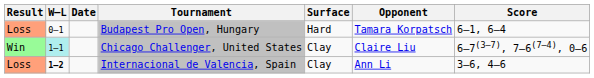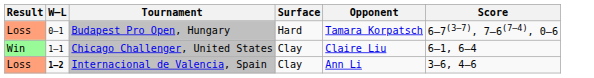 <table class="sortable wikitable">
 <tr>
 <th>Result</th>
 <th class="unsortable">W–L</th>
-<th>Date</th>
 <th>Tournament</th>
 <th>Surface</th>
 <th>Opponent</th>
 <th class="unsortable">Score</th>
 </tr>
 <tr>
 <td bgcolor=FFA07A>Loss</td>
 <td><small>0–1</small></td>
-<td><a href='#'></a></td>
 <td bgcolor=silver><a href='#'>Budapest Pro Open</a>, Hungary</td>
 <td>Hard</td>
 <td> <a href='#'>Tamara Korpatsch</a></td>
-<td>6–1, 6–4</td>
+<td>6–7<sup>(3–7)</sup>, 7–6<sup>(7–4)</sup>, 0–6</td>
 </tr>
 <tr>
 <td bgcolor="98FB98">Win</td>
-<td style="background: paleturquoise;"><small>1–1</small></td>
-<td><a href='#'></a></td>
+<td><small>1–1</small></td>
 <td bgcolor=silver><a href='#'>Chicago Challenger</a>, United States</td>
 <td>Clay</td>
 <td> <a href='#'>Claire Liu</a></td>
-<td>6–7<sup>(3–7)</sup>, 7–6<sup>(7–4)</sup>, 0–6</td>
+<td>6–1, 6–4</td>
 </tr>
 <tr>
 <td bgcolor=FFA07A>Loss</td>
 <td><strong><small>1–2</small></strong></td>
-<td><a href='#'></a></td>
 <td bgcolor=silver><a href='#'>Internacional de Valencia</a>, Spain</td>
 <td>Clay</td>
 <td> <a href='#'>Ann Li</a></td>
 <td>3–6, 4–6</td>
 </tr>
 </table>
